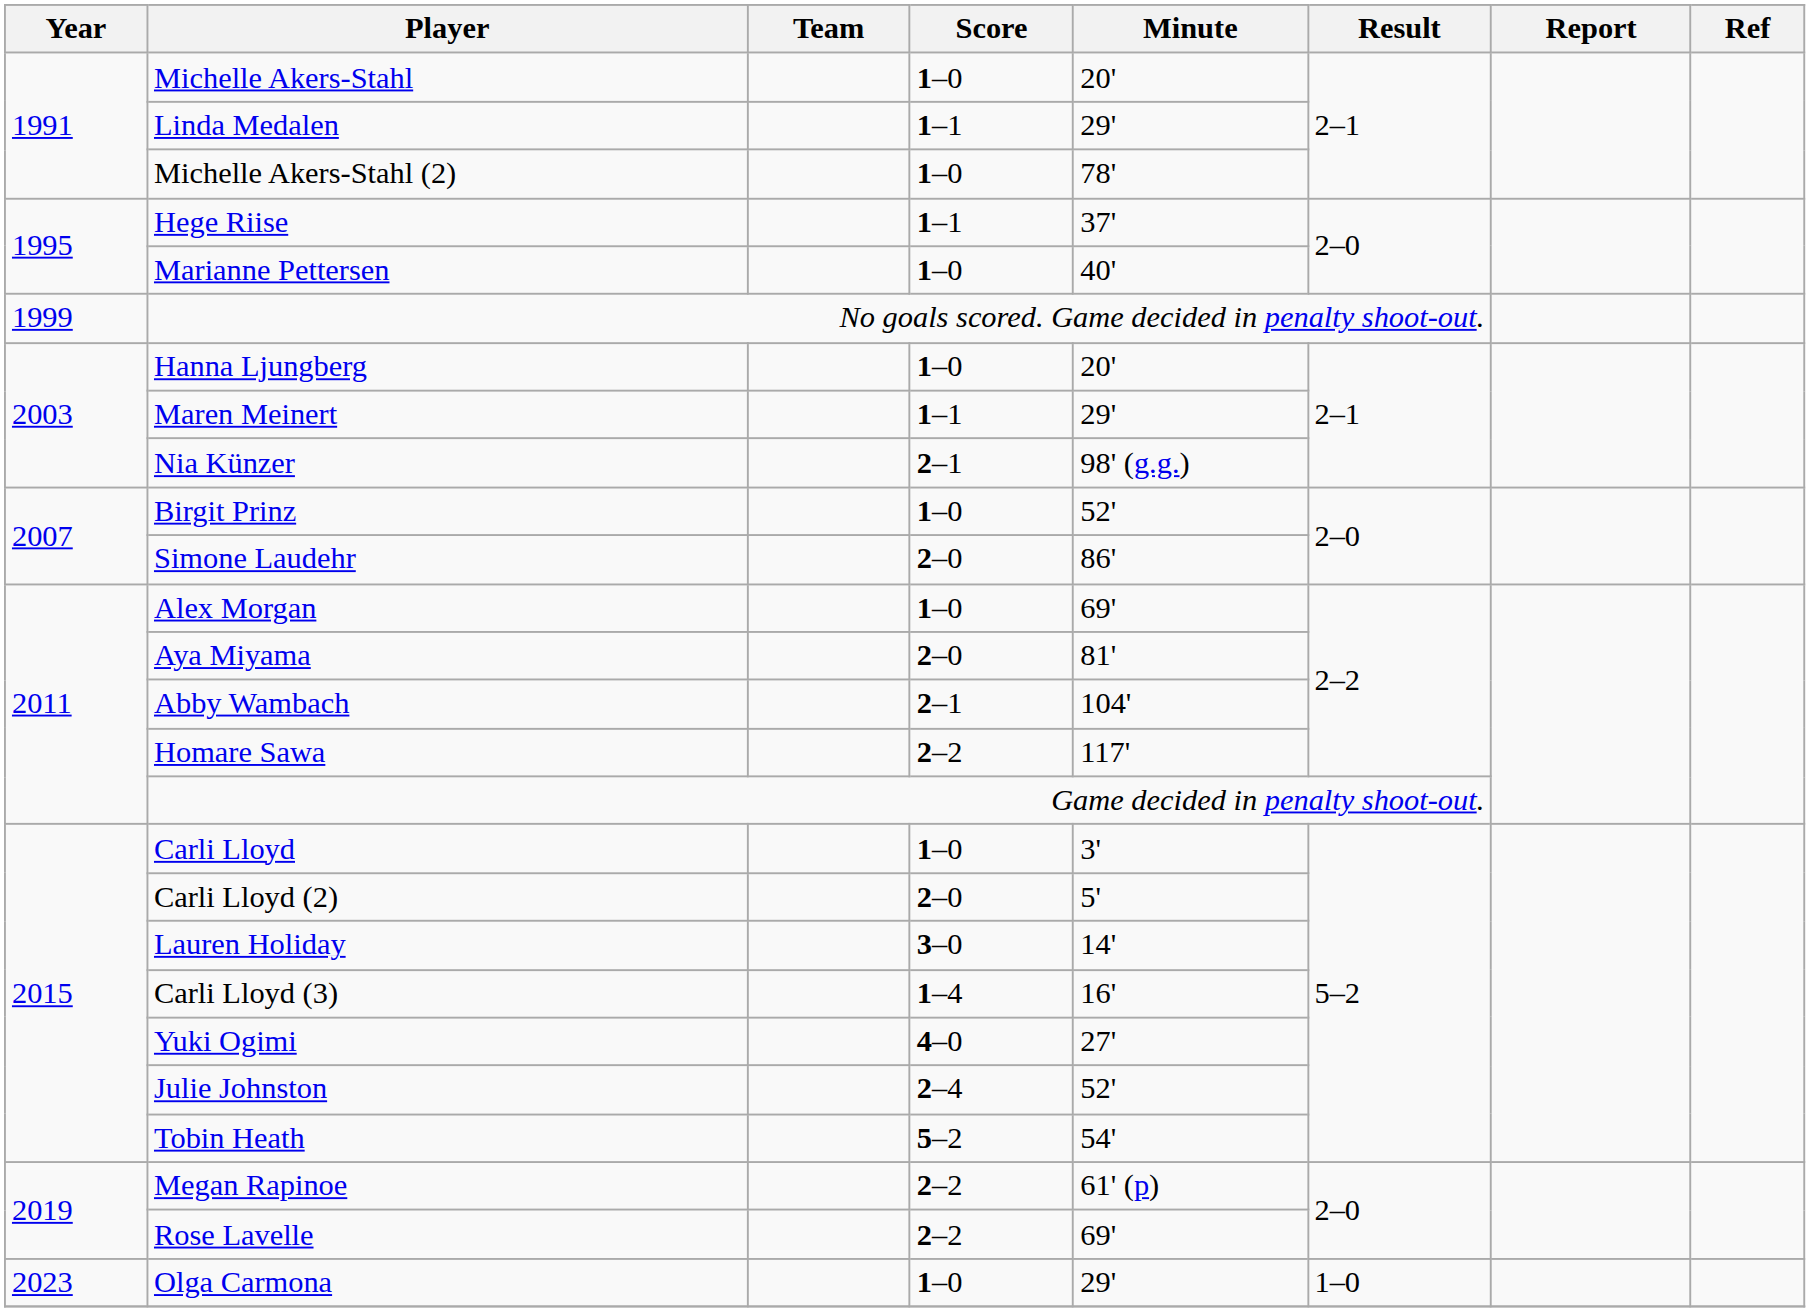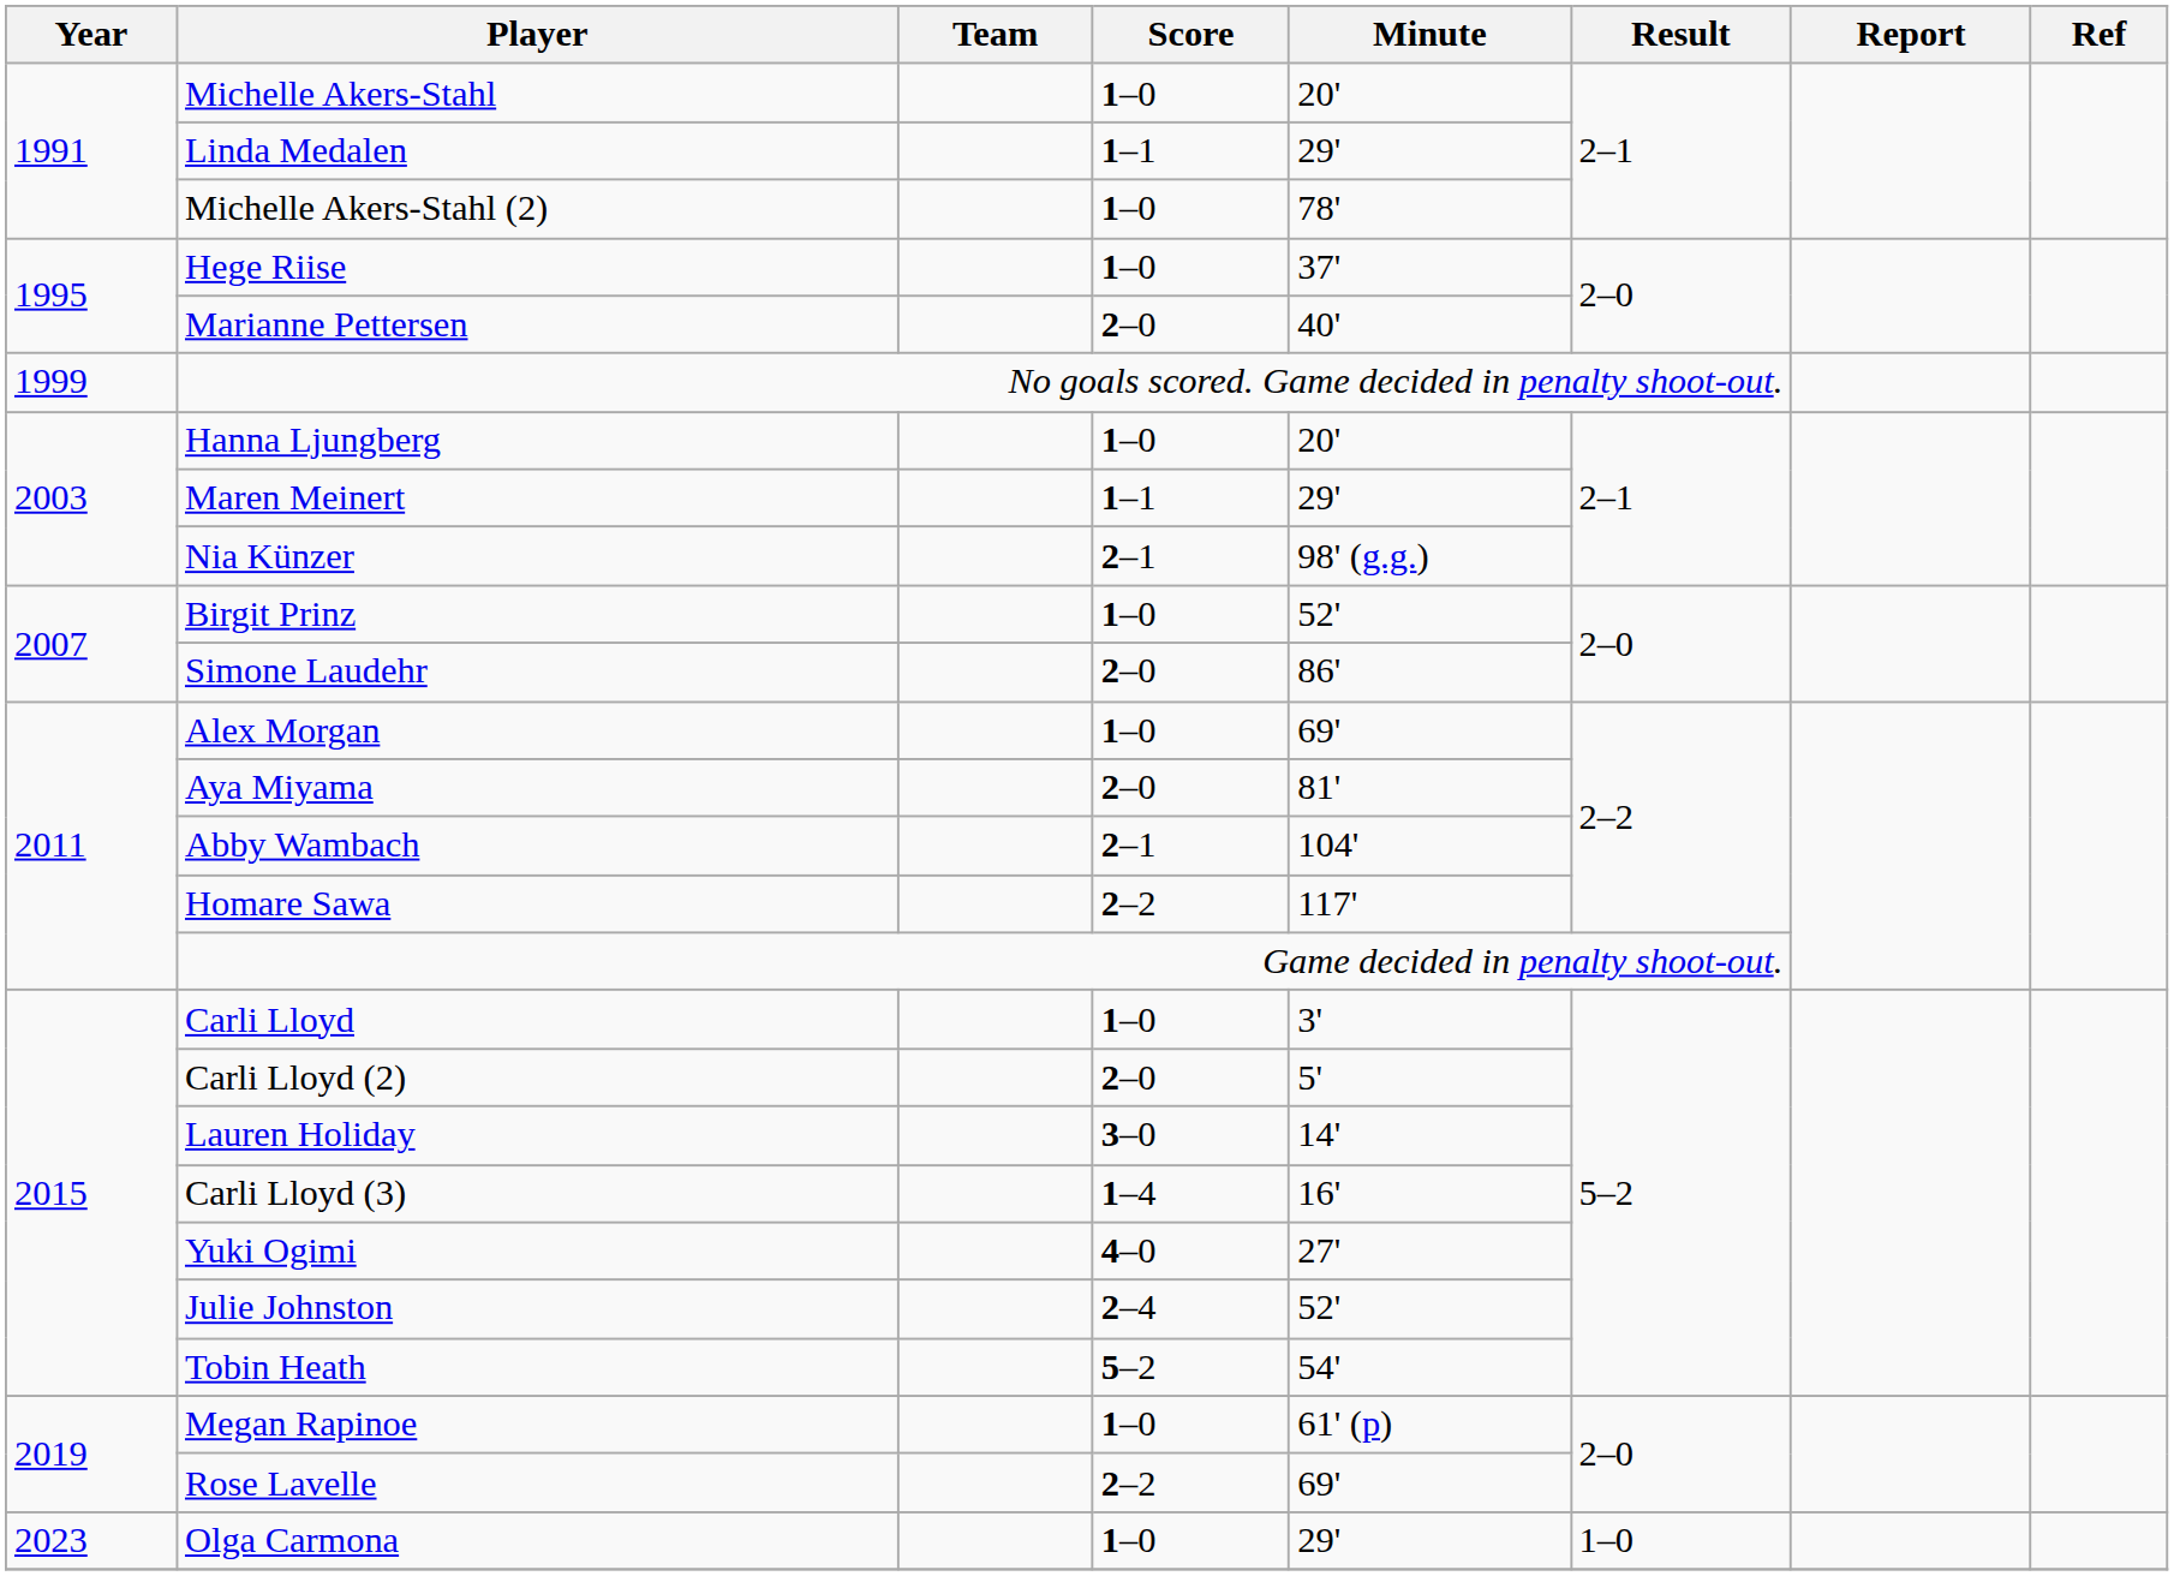 <table class="wikitable sortable" width="75%">
 <tr>
 <th>Year</th>
 <th>Player</th>
 <th>Team</th>
 <th>Score</th>
 <th>Minute</th>
 <th>Result</th>
 <th>Report</th>
 <th>Ref</th>
 </tr>
 <tr>
 <td rowspan=3><a href='#'>1991</a></td>
 <td><a href='#'>Michelle Akers-Stahl</a></td>
 <td></td>
 <td><strong>1</strong>–0</td>
 <td>20'</td>
 <td rowspan=3>2–1</td>
 <td rowspan=3></td>
 <td rowspan=3></td>
 </tr>
 <tr>
 <td><a href='#'>Linda Medalen</a></td>
 <td></td>
 <td><strong>1</strong>–1</td>
 <td>29'</td>
 </tr>
 <tr>
 <td>Michelle Akers-Stahl (2)</td>
 <td></td>
 <td><strong>1</strong>–0</td>
 <td>78'</td>
 </tr>
 <tr>
 <td rowspan=2><a href='#'>1995</a></td>
 <td><a href='#'>Hege Riise</a></td>
 <td></td>
-<td><strong>1</strong>–1</td>
+<td><strong>1</strong>–0</td>
 <td>37'</td>
 <td rowspan=2>2–0</td>
 <td rowspan=2></td>
 <td rowspan=2></td>
 </tr>
 <tr>
 <td><a href='#'>Marianne Pettersen</a></td>
 <td></td>
-<td><strong>1</strong>–0</td>
+<td><strong>2</strong>–0</td>
 <td>40'</td>
 </tr>
 <tr>
 <td><a href='#'>1999</a></td>
 <td colspan=5 align=right><em>No goals scored.  Game decided in <a href='#'>penalty shoot-out</a>.</em></td>
 <td></td>
 <td></td>
 </tr>
 <tr>
 <td rowspan=3><a href='#'>2003</a></td>
 <td><a href='#'>Hanna Ljungberg</a></td>
 <td></td>
 <td><strong>1</strong>–0</td>
 <td>20'</td>
 <td rowspan=3>2–1</td>
 <td rowspan=3></td>
 <td rowspan=3></td>
 </tr>
 <tr>
 <td><a href='#'>Maren Meinert</a></td>
 <td></td>
 <td><strong>1</strong>–1</td>
 <td>29'</td>
 </tr>
 <tr>
 <td><a href='#'>Nia Künzer</a></td>
 <td></td>
 <td><strong>2</strong>–1</td>
 <td>98' (<a href='#'>g.g.</a>)</td>
 </tr>
 <tr>
 <td rowspan=2><a href='#'>2007</a></td>
 <td><a href='#'>Birgit Prinz</a></td>
 <td></td>
 <td><strong>1</strong>–0</td>
 <td>52'</td>
 <td rowspan=2>2–0</td>
 <td rowspan=2></td>
 <td rowspan=2></td>
 </tr>
 <tr>
 <td><a href='#'>Simone Laudehr</a></td>
 <td></td>
 <td><strong>2</strong>–0</td>
 <td>86'</td>
 </tr>
 <tr>
 <td rowspan=5><a href='#'>2011</a></td>
 <td><a href='#'>Alex Morgan</a></td>
 <td></td>
 <td><strong>1</strong>–0</td>
 <td>69'</td>
 <td rowspan=4>2–2</td>
 <td rowspan=5></td>
 <td rowspan=5></td>
 </tr>
 <tr>
 <td><a href='#'>Aya Miyama</a></td>
 <td></td>
 <td><strong>2</strong>–0</td>
 <td>81'</td>
 </tr>
 <tr>
 <td><a href='#'>Abby Wambach</a></td>
 <td></td>
 <td><strong>2</strong>–1</td>
 <td>104'</td>
 </tr>
 <tr>
 <td><a href='#'>Homare Sawa</a></td>
 <td></td>
 <td><strong>2</strong>–2</td>
 <td>117'</td>
 </tr>
 <tr>
 <td colspan=5 align=right><em>Game decided in <a href='#'>penalty shoot-out</a>.</em></td>
 </tr>
 <tr>
 <td rowspan=7><a href='#'>2015</a></td>
 <td><a href='#'>Carli Lloyd</a></td>
 <td></td>
 <td><strong>1</strong>–0</td>
 <td>3'</td>
 <td rowspan=7>5–2</td>
 <td rowspan=7></td>
 <td rowspan=7></td>
 </tr>
 <tr>
 <td>Carli Lloyd (2)</td>
 <td></td>
 <td><strong>2</strong>–0</td>
 <td>5'</td>
 </tr>
 <tr>
 <td><a href='#'>Lauren Holiday</a></td>
 <td></td>
 <td><strong>3</strong>–0</td>
 <td>14'</td>
 </tr>
 <tr>
 <td>Carli Lloyd (3)</td>
 <td></td>
 <td><strong>1</strong>–4</td>
 <td>16'</td>
 </tr>
 <tr>
 <td><a href='#'>Yuki Ogimi</a></td>
 <td></td>
 <td><strong>4</strong>–0</td>
 <td>27'</td>
 </tr>
 <tr>
 <td><a href='#'>Julie Johnston</a></td>
 <td></td>
 <td><strong>2</strong>–4</td>
 <td>52' </td>
 </tr>
 <tr>
 <td><a href='#'>Tobin Heath</a></td>
 <td></td>
 <td><strong>5</strong>–2</td>
 <td>54'</td>
 </tr>
 <tr>
 <td rowspan=2><a href='#'>2019</a></td>
 <td><a href='#'>Megan Rapinoe</a></td>
 <td></td>
-<td><strong>2</strong>–2</td>
+<td><strong>1</strong>–0</td>
 <td>61' (<a href='#'>p</a>)</td>
 <td rowspan=2>2–0</td>
 <td rowspan=2></td>
 <td rowspan=2></td>
 </tr>
 <tr>
 <td><a href='#'>Rose Lavelle</a></td>
 <td></td>
 <td><strong>2</strong>–2</td>
 <td>69'</td>
 </tr>
 <tr>
 <td rowspan=1><a href='#'>2023</a></td>
 <td><a href='#'>Olga Carmona</a></td>
 <td></td>
 <td><strong>1</strong>–0</td>
 <td>29'</td>
 <td rowspan=1>1–0</td>
 <td rowspan=1></td>
 <td rowspan=1></td>
 </tr>
 <tr>
 </tr>
 </table>
